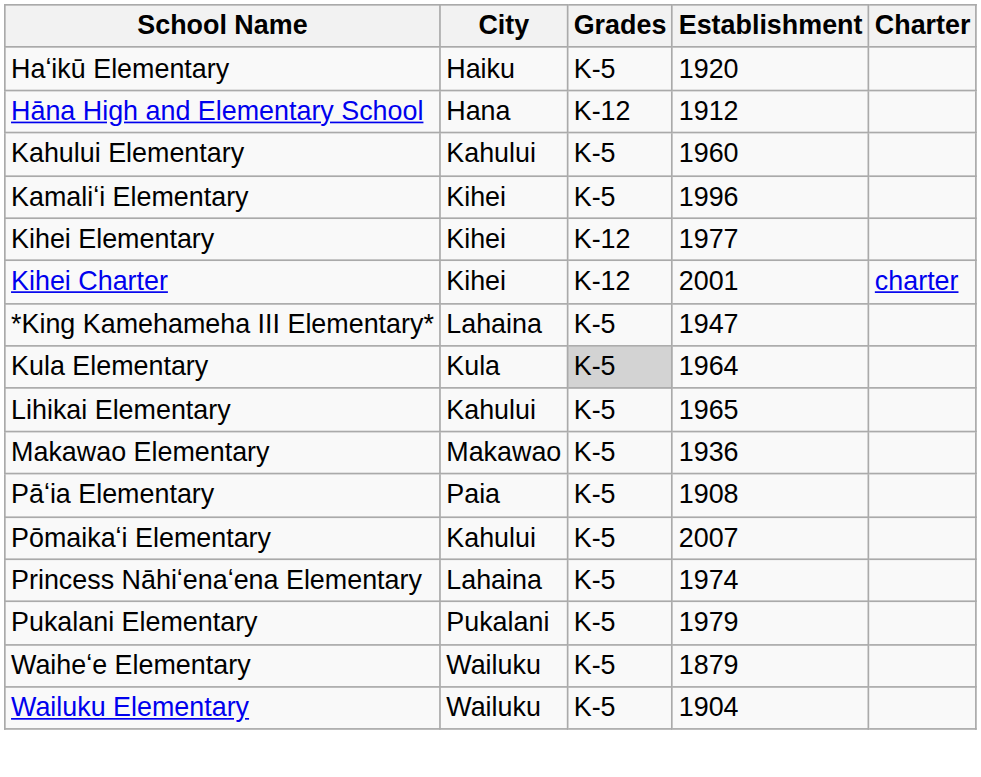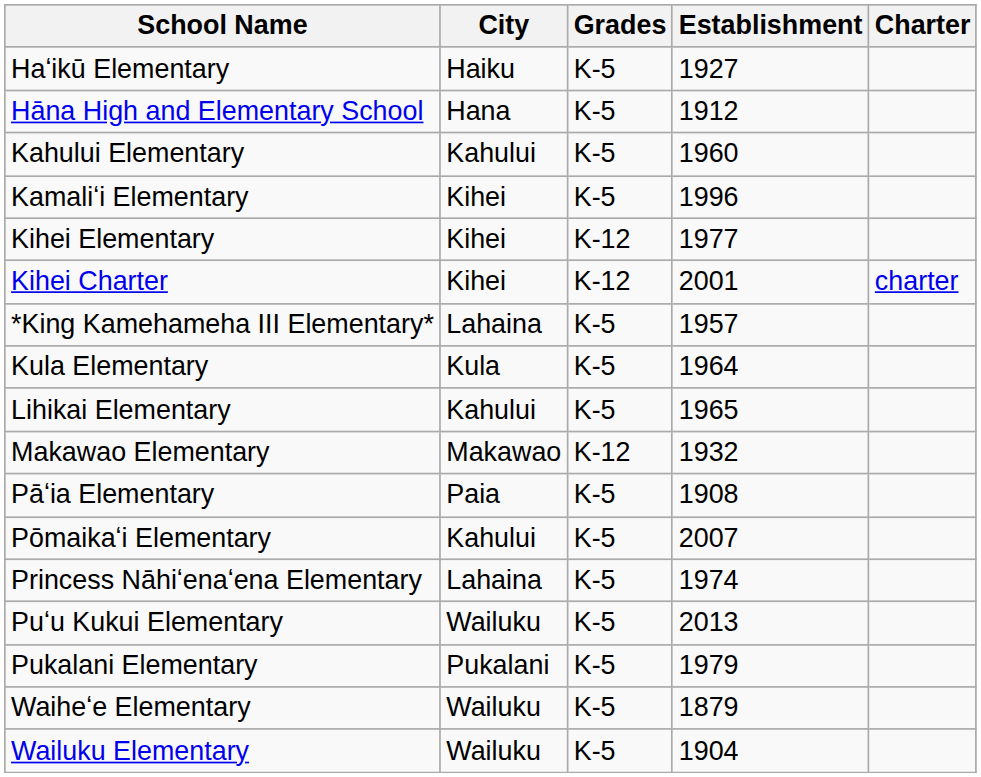 <table class="wikitable">
 <tr>
 <th>School Name</th>
 <th>City</th>
 <th>Grades</th>
 <th>Establishment</th>
 <th>Charter</th>
 </tr>
 <tr>
 <td>Haʻikū Elementary</td>
 <td>Haiku</td>
 <td>K-5</td>
-<td>1920</td>
+<td>1927</td>
 <td></td>
 </tr>
 <tr>
 <td><a href='#'>Hāna High and Elementary School</a></td>
 <td>Hana</td>
-<td>K-12</td>
+<td>K-5</td>
 <td>1912</td>
 <td></td>
 </tr>
 <tr>
 <td>Kahului Elementary</td>
 <td>Kahului</td>
 <td>K-5</td>
 <td>1960</td>
 <td></td>
 </tr>
 <tr>
 <td>Kamaliʻi Elementary</td>
 <td>Kihei</td>
 <td>K-5</td>
 <td>1996</td>
 <td></td>
 </tr>
 <tr>
 <td>Kihei Elementary</td>
 <td>Kihei</td>
 <td>K-12</td>
 <td>1977</td>
 <td></td>
 </tr>
 <tr>
 <td><a href='#'>Kihei Charter</a></td>
 <td>Kihei</td>
 <td>K-12</td>
 <td>2001</td>
 <td><a href='#'>charter</a></td>
 </tr>
 <tr>
 <td>*King Kamehameha III Elementary*</td>
 <td>Lahaina</td>
 <td>K-5</td>
-<td>1947</td>
+<td>1957</td>
 <td></td>
 </tr>
 <tr>
 <td>Kula Elementary</td>
 <td>Kula</td>
-<td style="background: lightgrey;">K-5</td>
+<td>K-5</td>
 <td>1964</td>
 <td></td>
 </tr>
 <tr>
 <td>Lihikai Elementary</td>
 <td>Kahului</td>
 <td>K-5</td>
 <td>1965</td>
 <td></td>
 </tr>
 <tr>
 <td>Makawao Elementary</td>
 <td>Makawao</td>
-<td>K-5</td>
-<td>1936</td>
+<td>K-12</td>
+<td>1932</td>
 <td></td>
 </tr>
 <tr>
 <td>Pāʻia Elementary</td>
 <td>Paia</td>
 <td>K-5</td>
 <td>1908</td>
 <td></td>
 </tr>
 <tr>
 <td>Pōmaikaʻi Elementary</td>
 <td>Kahului</td>
 <td>K-5</td>
 <td>2007</td>
 <td></td>
 </tr>
 <tr>
 <td>Princess Nāhiʻenaʻena Elementary</td>
 <td>Lahaina</td>
 <td>K-5</td>
 <td>1974</td>
 <td></td>
 </tr>
 <tr>
+<td>Puʻu Kukui Elementary</td>
+<td>Wailuku</td>
+<td>K-5</td>
+<td>2013</td>
+<td></td>
+</tr>
+<tr>
 <td>Pukalani Elementary</td>
 <td>Pukalani</td>
 <td>K-5</td>
 <td>1979</td>
 <td></td>
 </tr>
 <tr>
 <td>Waiheʻe Elementary</td>
 <td>Wailuku</td>
 <td>K-5</td>
 <td>1879</td>
 <td></td>
 </tr>
 <tr>
 <td><a href='#'>Wailuku Elementary</a></td>
 <td>Wailuku</td>
 <td>K-5</td>
 <td>1904</td>
 <td></td>
 </tr>
 </table>
